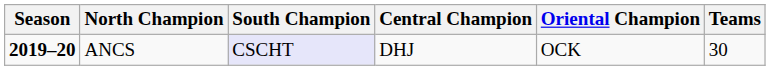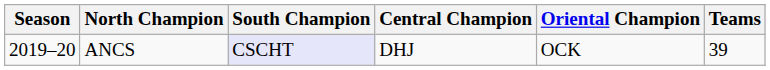 <table class="wikitable">
 <tr>
 <th>Season</th>
 <th>North Champion</th>
 <th>South Champion</th>
 <th>Central Champion</th>
 <th><a href='#'>Oriental</a> Champion</th>
 <th>Teams</th>
 </tr>
 <tr>
-<td><strong>2019–20</strong></td>
+<td>2019–20</td>
 <td>ANCS</td>
 <td style="background: lavender;">CSCHT</td>
 <td>DHJ</td>
 <td>OCK</td>
-<td>30</td>
+<td>39</td>
 </tr>
 </table>
